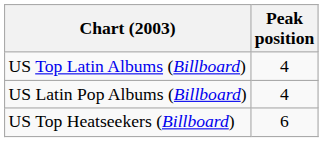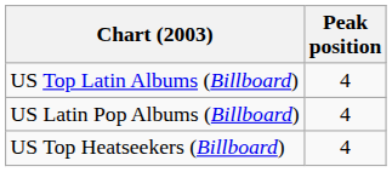 <table class="wikitable">
 <tr>
 <th>Chart (2003)</th>
 <th>Peak<br>position</th>
 </tr>
 <tr>
 <td>US <a href='#'>Top Latin Albums</a> (<a href='#'><em>Billboard</em></a>)</td>
 <td align="center">4</td>
 </tr>
 <tr>
 <td>US Latin Pop Albums (<a href='#'><em>Billboard</em></a>)</td>
 <td align="center">4</td>
 </tr>
 <tr>
 <td>US Top Heatseekers (<a href='#'><em>Billboard</em></a>)</td>
-<td align="center">6</td>
+<td align="center">4</td>
 </tr>
 </table>
